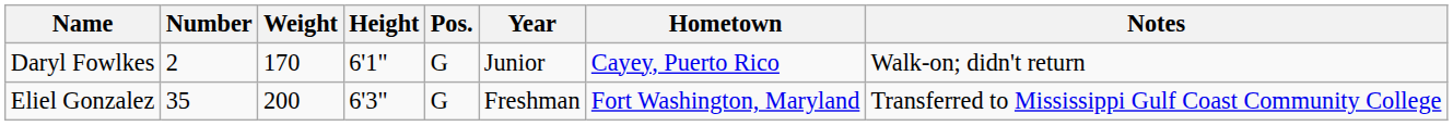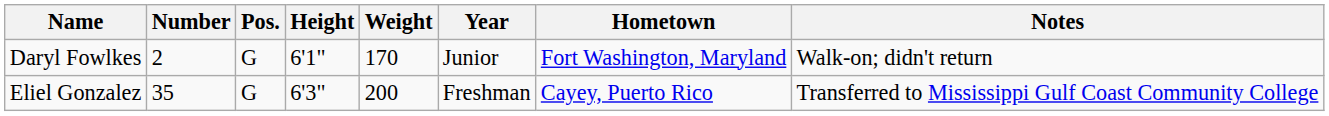 <table class="wikitable sortable" border="1">
 <tr>
 <th>Name</th>
 <th>Number</th>
+<th>Pos.</th>
+<th>Height</th>
 <th>Weight</th>
-<th>Height</th>
-<th>Pos.</th>
 <th>Year</th>
 <th>Hometown</th>
 <th class="unsortable">Notes</th>
 </tr>
 <tr>
 <td sortname>Daryl Fowlkes</td>
 <td>2</td>
+<td>G</td>
+<td>6'1"</td>
 <td>170</td>
-<td>6'1"</td>
-<td>G</td>
 <td>Junior</td>
-<td><a href='#'>Cayey, Puerto Rico</a></td>
+<td><a href='#'>Fort Washington, Maryland</a></td>
 <td>Walk-on; didn't return</td>
 </tr>
 <tr>
 <td sortname>Eliel Gonzalez</td>
 <td>35</td>
+<td>G</td>
+<td>6'3"</td>
 <td>200</td>
-<td>6'3"</td>
-<td>G</td>
 <td>Freshman</td>
-<td><a href='#'>Fort Washington, Maryland</a></td>
+<td><a href='#'>Cayey, Puerto Rico</a></td>
 <td>Transferred to <a href='#'>Mississippi Gulf Coast Community College</a></td>
 </tr>
 </table>
